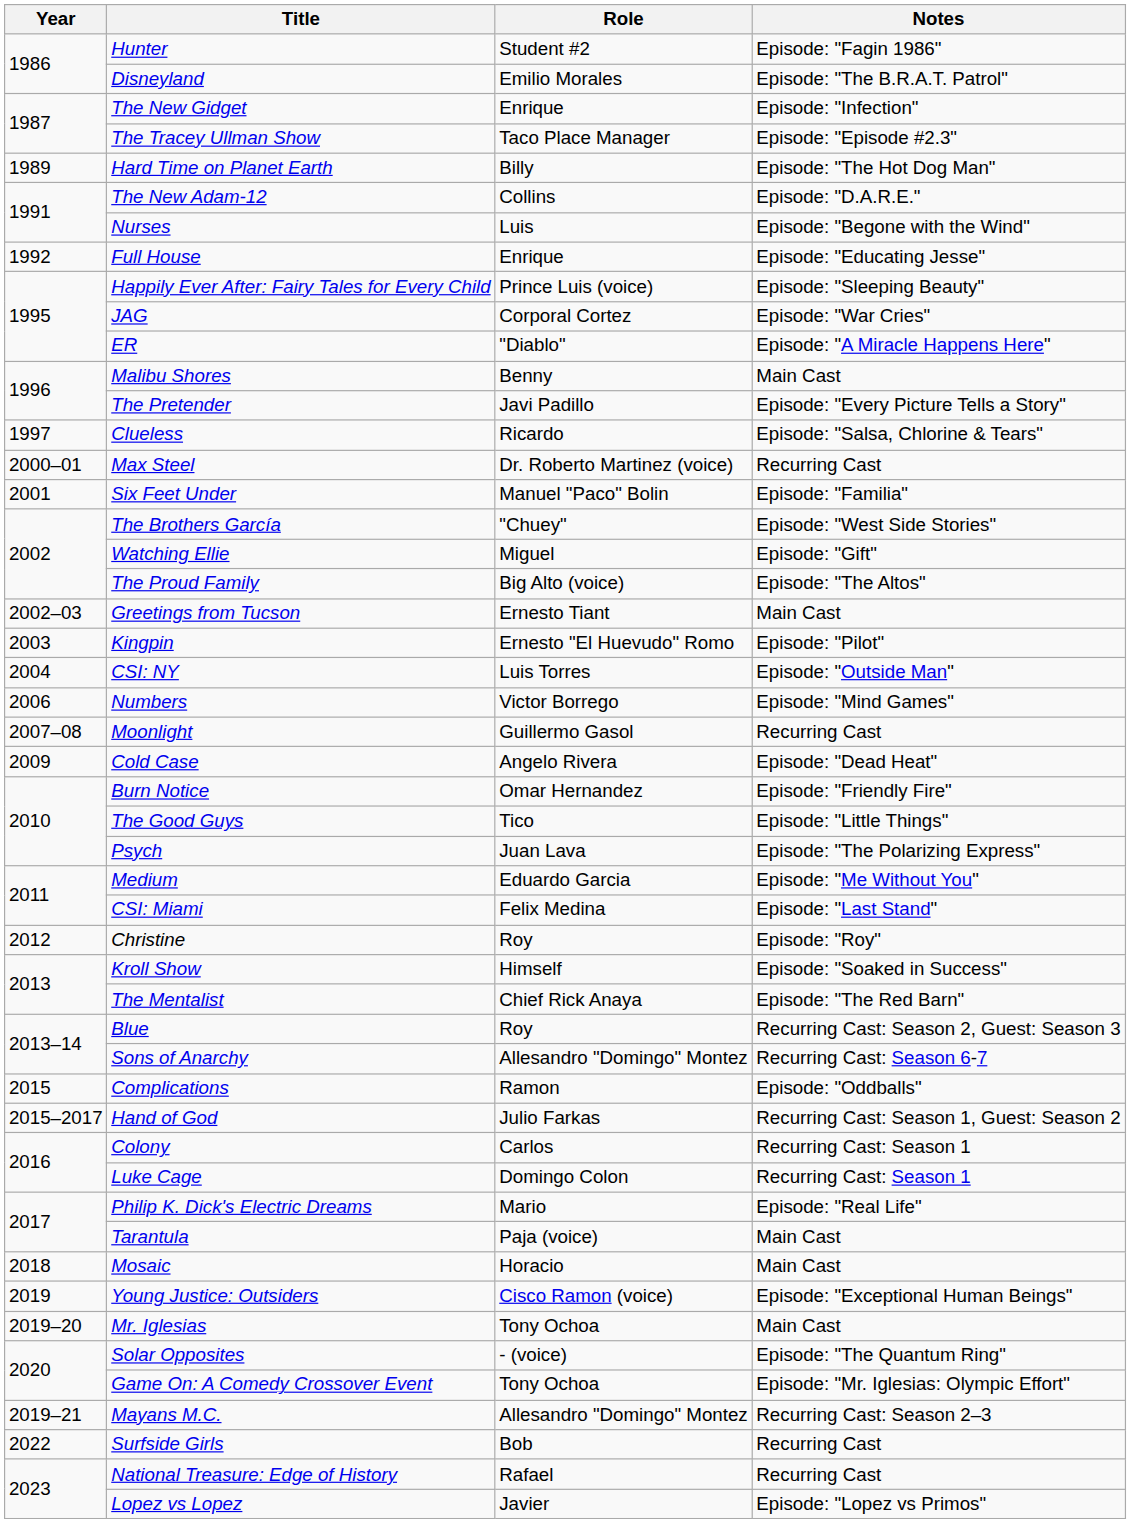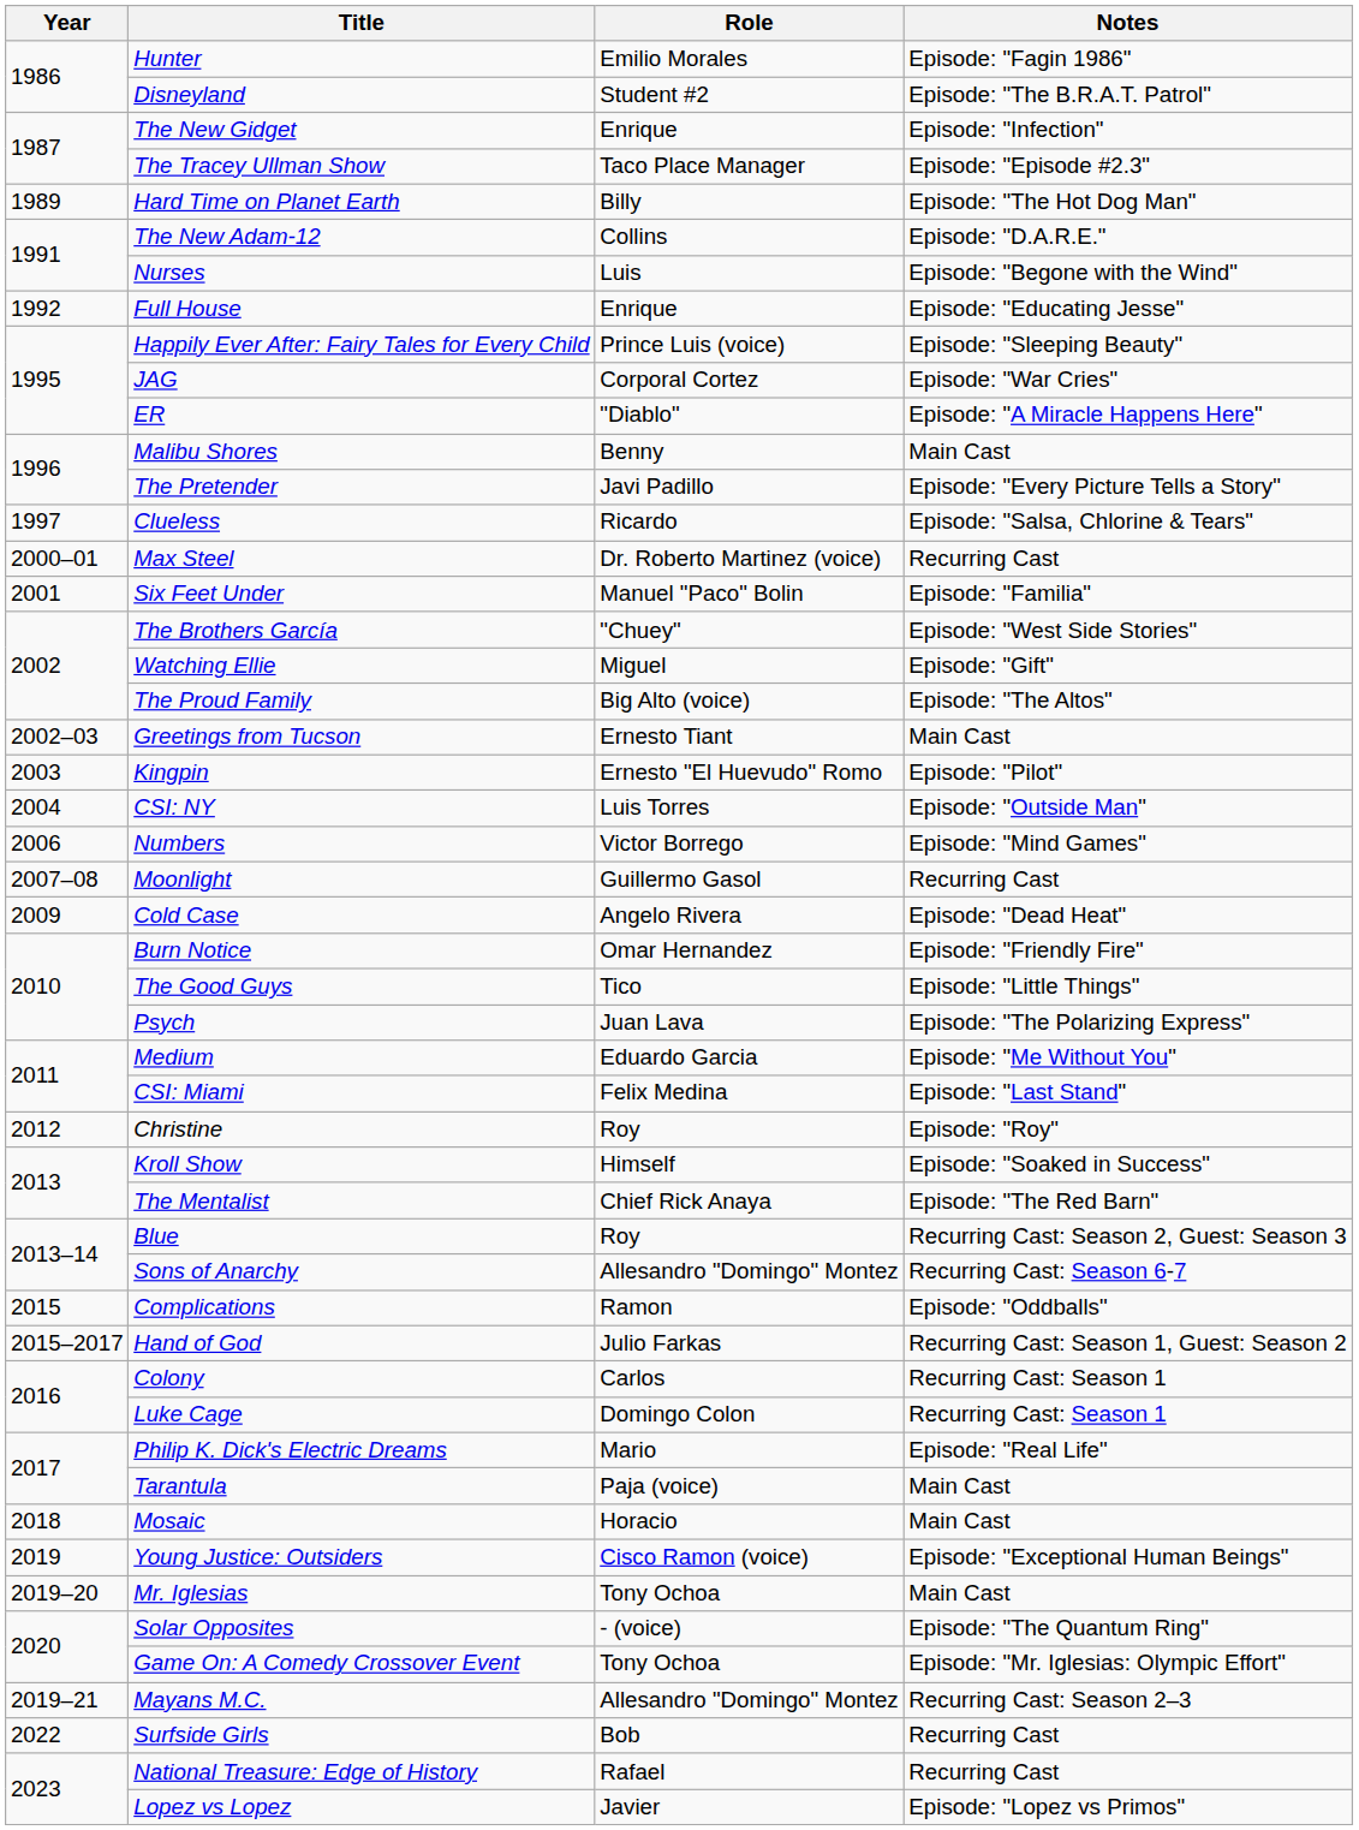 <table class="wikitable plainrowheaders sortable" style="margin-right: 0;">
 <tr>
 <th>Year</th>
 <th>Title</th>
 <th>Role</th>
 <th>Notes</th>
 </tr>
 <tr>
 <td rowspan=2>1986</td>
 <td><em><a href='#'>Hunter</a></em></td>
-<td>Student #2</td>
+<td>Emilio Morales</td>
 <td>Episode: "Fagin 1986"</td>
 </tr>
 <tr>
 <td><em><a href='#'>Disneyland</a></em></td>
-<td>Emilio Morales</td>
+<td>Student #2</td>
 <td>Episode: "The B.R.A.T. Patrol"</td>
 </tr>
 <tr>
 <td rowspan=2>1987</td>
 <td><em><a href='#'>The New Gidget</a></em></td>
 <td>Enrique</td>
 <td>Episode: "Infection"</td>
 </tr>
 <tr>
 <td><em><a href='#'>The Tracey Ullman Show</a></em></td>
 <td>Taco Place Manager</td>
 <td>Episode: "Episode #2.3"</td>
 </tr>
 <tr>
 <td>1989</td>
 <td><em><a href='#'>Hard Time on Planet Earth</a></em></td>
 <td>Billy</td>
 <td>Episode: "The Hot Dog Man"</td>
 </tr>
 <tr>
 <td rowspan=2>1991</td>
 <td><em><a href='#'>The New Adam-12</a></em></td>
 <td>Collins</td>
 <td>Episode: "D.A.R.E."</td>
 </tr>
 <tr>
 <td><em><a href='#'>Nurses</a></em></td>
 <td>Luis</td>
 <td>Episode: "Begone with the Wind"</td>
 </tr>
 <tr>
 <td>1992</td>
 <td><em><a href='#'>Full House</a></em></td>
 <td>Enrique</td>
 <td>Episode: "Educating Jesse"</td>
 </tr>
 <tr>
 <td rowspan=3>1995</td>
 <td><em><a href='#'>Happily Ever After: Fairy Tales for Every Child</a></em></td>
 <td>Prince Luis (voice)</td>
 <td>Episode: "Sleeping Beauty"</td>
 </tr>
 <tr>
 <td><em><a href='#'>JAG</a></em></td>
 <td>Corporal Cortez</td>
 <td>Episode: "War Cries"</td>
 </tr>
 <tr>
 <td><em><a href='#'>ER</a></em></td>
 <td>"Diablo"</td>
 <td>Episode: "<a href='#'>A Miracle Happens Here</a>"</td>
 </tr>
 <tr>
 <td rowspan=2>1996</td>
 <td><em><a href='#'>Malibu Shores</a></em></td>
 <td>Benny</td>
 <td>Main Cast</td>
 </tr>
 <tr>
 <td><em><a href='#'>The Pretender</a></em></td>
 <td>Javi Padillo</td>
 <td>Episode: "Every Picture Tells a Story"</td>
 </tr>
 <tr>
 <td>1997</td>
 <td><em><a href='#'>Clueless</a></em></td>
 <td>Ricardo</td>
 <td>Episode: "Salsa, Chlorine & Tears"</td>
 </tr>
 <tr>
 <td>2000–01</td>
 <td><em><a href='#'>Max Steel</a></em></td>
 <td>Dr. Roberto Martinez (voice)</td>
 <td>Recurring Cast</td>
 </tr>
 <tr>
 <td>2001</td>
 <td><em><a href='#'>Six Feet Under</a></em></td>
 <td>Manuel "Paco" Bolin</td>
 <td>Episode: "Familia"</td>
 </tr>
 <tr>
 <td rowspan=3>2002</td>
 <td><em><a href='#'>The Brothers García</a></em></td>
 <td>"Chuey"</td>
 <td>Episode: "West Side Stories"</td>
 </tr>
 <tr>
 <td><em><a href='#'>Watching Ellie</a></em></td>
 <td>Miguel</td>
 <td>Episode: "Gift"</td>
 </tr>
 <tr>
 <td><em><a href='#'>The Proud Family</a></em></td>
 <td>Big Alto (voice)</td>
 <td>Episode: "The Altos"</td>
 </tr>
 <tr>
 <td>2002–03</td>
 <td><em><a href='#'>Greetings from Tucson</a></em></td>
 <td>Ernesto Tiant</td>
 <td>Main Cast</td>
 </tr>
 <tr>
 <td>2003</td>
 <td><em><a href='#'>Kingpin</a></em></td>
 <td>Ernesto "El Huevudo" Romo</td>
 <td>Episode: "Pilot"</td>
 </tr>
 <tr>
 <td>2004</td>
 <td><em><a href='#'>CSI: NY</a></em></td>
 <td>Luis Torres</td>
 <td>Episode: "<a href='#'>Outside Man</a>"</td>
 </tr>
 <tr>
 <td>2006</td>
 <td><em><a href='#'>Numbers</a></em></td>
 <td>Victor Borrego</td>
 <td>Episode: "Mind Games"</td>
 </tr>
 <tr>
 <td>2007–08</td>
 <td><em><a href='#'>Moonlight</a></em></td>
 <td>Guillermo Gasol</td>
 <td>Recurring Cast</td>
 </tr>
 <tr>
 <td>2009</td>
 <td><em><a href='#'>Cold Case</a></em></td>
 <td>Angelo Rivera</td>
 <td>Episode: "Dead Heat"</td>
 </tr>
 <tr>
 <td rowspan=3>2010</td>
 <td><em><a href='#'>Burn Notice</a></em></td>
 <td>Omar Hernandez</td>
 <td>Episode: "Friendly Fire"</td>
 </tr>
 <tr>
 <td><em><a href='#'>The Good Guys</a></em></td>
 <td>Tico</td>
 <td>Episode: "Little Things"</td>
 </tr>
 <tr>
 <td><em><a href='#'>Psych</a></em></td>
 <td>Juan Lava</td>
 <td>Episode: "The Polarizing Express"</td>
 </tr>
 <tr>
 <td rowspan=2>2011</td>
 <td><em><a href='#'>Medium</a></em></td>
 <td>Eduardo Garcia</td>
 <td>Episode: "<a href='#'>Me Without You</a>"</td>
 </tr>
 <tr>
 <td><em><a href='#'>CSI: Miami</a></em></td>
 <td>Felix Medina</td>
 <td>Episode: "<a href='#'>Last Stand</a>"</td>
 </tr>
 <tr>
 <td>2012</td>
 <td><em>Christine</em></td>
 <td>Roy</td>
 <td>Episode: "Roy"</td>
 </tr>
 <tr>
 <td rowspan=2>2013</td>
 <td><em><a href='#'>Kroll Show</a></em></td>
 <td>Himself</td>
 <td>Episode: "Soaked in Success"</td>
 </tr>
 <tr>
 <td><em><a href='#'>The Mentalist</a></em></td>
 <td>Chief Rick Anaya</td>
 <td>Episode: "The Red Barn"</td>
 </tr>
 <tr>
 <td rowspan=2>2013–14</td>
 <td><em><a href='#'>Blue</a></em></td>
 <td>Roy</td>
 <td>Recurring Cast: Season 2, Guest: Season 3</td>
 </tr>
 <tr>
 <td><em><a href='#'>Sons of Anarchy</a></em></td>
 <td>Allesandro "Domingo" Montez</td>
 <td>Recurring Cast: <a href='#'>Season 6</a>-<a href='#'>7</a></td>
 </tr>
 <tr>
 <td>2015</td>
 <td><em><a href='#'>Complications</a></em></td>
 <td>Ramon</td>
 <td>Episode: "Oddballs"</td>
 </tr>
 <tr>
 <td>2015–2017</td>
 <td><em><a href='#'>Hand of God</a></em></td>
 <td>Julio Farkas</td>
 <td>Recurring Cast: Season 1, Guest: Season 2</td>
 </tr>
 <tr>
 <td rowspan=2>2016</td>
 <td><em><a href='#'>Colony</a></em></td>
 <td>Carlos</td>
 <td>Recurring Cast: Season 1</td>
 </tr>
 <tr>
 <td><em><a href='#'>Luke Cage</a></em></td>
 <td>Domingo Colon</td>
 <td>Recurring Cast: <a href='#'>Season 1</a></td>
 </tr>
 <tr>
 <td rowspan=2>2017</td>
 <td><em><a href='#'>Philip K. Dick's Electric Dreams</a></em></td>
 <td>Mario</td>
 <td>Episode: "Real Life"</td>
 </tr>
 <tr>
 <td><em><a href='#'>Tarantula</a></em></td>
 <td>Paja (voice)</td>
 <td>Main Cast</td>
 </tr>
 <tr>
 <td>2018</td>
 <td><em><a href='#'>Mosaic</a></em></td>
 <td>Horacio</td>
 <td>Main Cast</td>
 </tr>
 <tr>
 <td>2019</td>
 <td><em><a href='#'>Young Justice: Outsiders</a></em></td>
 <td><a href='#'>Cisco Ramon</a> (voice)</td>
 <td>Episode: "Exceptional Human Beings"</td>
 </tr>
 <tr>
 <td>2019–20</td>
 <td><em><a href='#'>Mr. Iglesias</a></em></td>
 <td>Tony Ochoa</td>
 <td>Main Cast</td>
 </tr>
 <tr>
 <td rowspan=2>2020</td>
 <td><em><a href='#'>Solar Opposites</a></em></td>
 <td>- (voice)</td>
 <td>Episode: "The Quantum Ring"</td>
 </tr>
 <tr>
 <td><em><a href='#'>Game On: A Comedy Crossover Event</a></em></td>
 <td>Tony Ochoa</td>
 <td>Episode: "Mr. Iglesias: Olympic Effort"</td>
 </tr>
 <tr>
 <td>2019–21</td>
 <td><em><a href='#'>Mayans M.C.</a></em></td>
 <td>Allesandro "Domingo" Montez</td>
 <td>Recurring Cast: Season 2–3</td>
 </tr>
 <tr>
 <td>2022</td>
 <td><em><a href='#'>Surfside Girls</a></em></td>
 <td>Bob</td>
 <td>Recurring Cast</td>
 </tr>
 <tr>
 <td rowspan=2>2023</td>
 <td><em><a href='#'>National Treasure: Edge of History</a></em></td>
 <td>Rafael</td>
 <td>Recurring Cast</td>
 </tr>
 <tr>
 <td><em><a href='#'>Lopez vs Lopez</a></em></td>
 <td>Javier</td>
 <td>Episode: "Lopez vs Primos"</td>
 </tr>
 </table>
